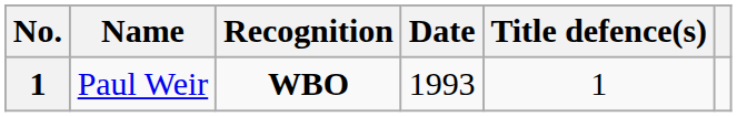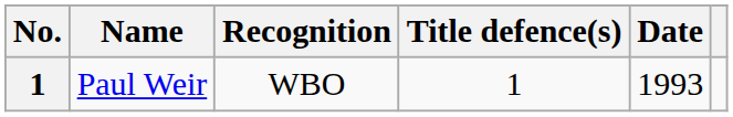 <table class="wikitable sortable">
 <tr>
 <th>No.</th>
 <th>Name</th>
 <th>Recognition</th>
+<th>Title defence(s)</th>
 <th>Date</th>
-<th>Title defence(s)</th>
 <th></th>
 </tr>
 <tr align=center>
 <th>1</th>
 <td align=left><a href='#'>Paul Weir</a></td>
-<td><strong>WBO</strong></td>
+<td>WBO</td>
+<td>1</td>
 <td>1993</td>
-<td>1</td>
 <td></td>
 </tr>
 </table>
